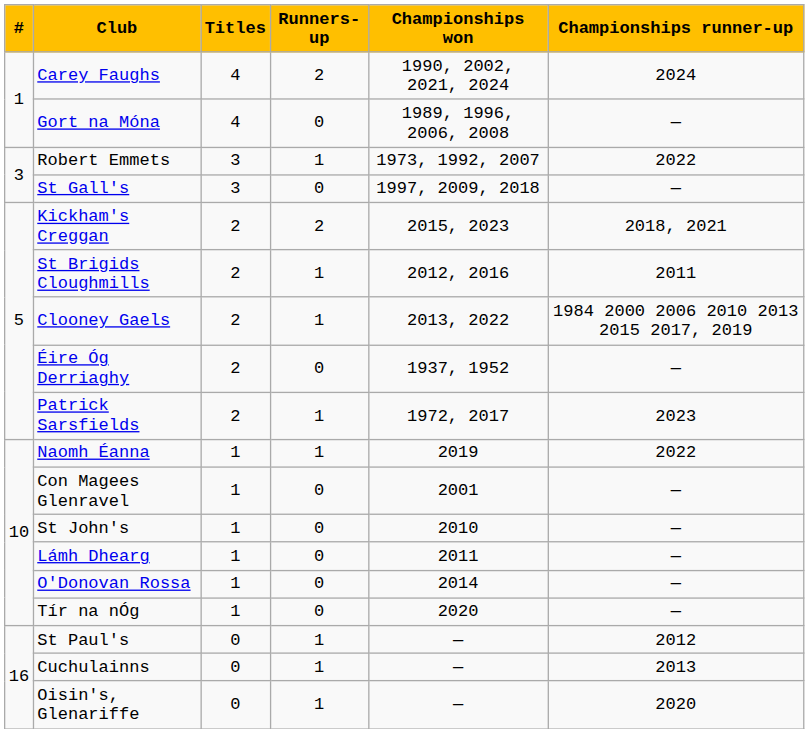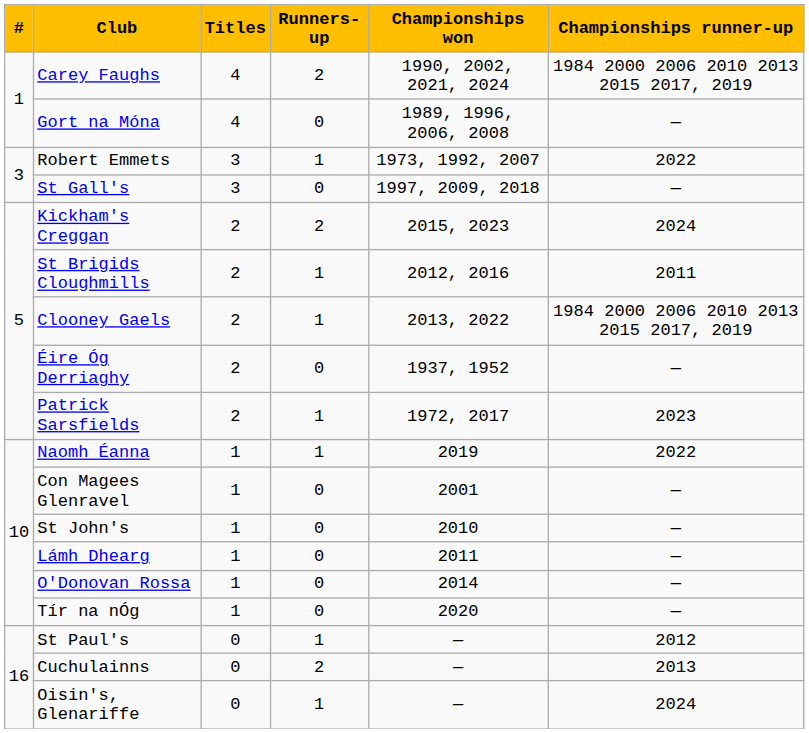 <table class="wikitable sortable" style="text-align:center;">
 <tr>
 <th style="background:#FFBF00;color:black;">#</th>
 <th style="background:#FFBF00;color:black;">Club</th>
 <th style="background:#FFBF00;color:black;">Titles</th>
 <th style="background:#FFBF00;color:black;">Runners-up</th>
 <th style="background:#FFBF00;color:black;">Championships won</th>
 <th style="background:#FFBF00;color:black;">Championships runner-up</th>
 </tr>
 <tr>
 <td rowspan="2">1</td>
 <td style="text-align:left;"><a href='#'>Carey Faughs</a></td>
 <td>4</td>
 <td>2</td>
 <td>1990, 2002, 2021, 2024</td>
-<td>2024</td>
+<td>1984 2000 2006 2010 2013 2015 2017, 2019</td>
 </tr>
 <tr>
 <td style="text-align:left;"><a href='#'>Gort na Móna</a></td>
 <td>4</td>
 <td>0</td>
 <td>1989, 1996, 2006, 2008</td>
 <td>—</td>
 </tr>
 <tr>
 <td rowspan="2">3</td>
 <td style="text-align:left;">Robert Emmets</td>
 <td>3</td>
 <td>1</td>
 <td>1973, 1992, 2007</td>
 <td>2022</td>
 </tr>
 <tr>
 <td style="text-align:left;"><a href='#'>St Gall's</a></td>
 <td>3</td>
 <td>0</td>
 <td>1997, 2009, 2018</td>
 <td>—</td>
 </tr>
 <tr>
 <td rowspan="5">5</td>
 <td style="text-align:left;"><a href='#'>Kickham's Creggan</a></td>
 <td>2</td>
 <td>2</td>
 <td>2015, 2023</td>
-<td>2018, 2021</td>
+<td>2024</td>
 </tr>
 <tr>
 <td style="text-align:left;"><a href='#'>St Brigids Cloughmills</a></td>
 <td>2</td>
 <td>1</td>
 <td>2012, 2016</td>
 <td>2011</td>
 </tr>
 <tr>
 <td style="text-align:left;"><a href='#'>Clooney Gaels</a></td>
 <td>2</td>
 <td>1</td>
 <td>2013, 2022</td>
 <td>1984 2000 2006 2010 2013 2015 2017, 2019</td>
 </tr>
 <tr>
 <td style="text-align:left;"><a href='#'>Éire Óg Derriaghy</a></td>
 <td>2</td>
 <td>0</td>
 <td>1937, 1952</td>
 <td>—</td>
 </tr>
 <tr>
 <td style="text-align:left;"><a href='#'>Patrick Sarsfields</a></td>
 <td>2</td>
 <td>1</td>
 <td>1972, 2017</td>
 <td>2023</td>
 </tr>
 <tr>
 <td rowspan="6">10</td>
 <td style="text-align:left;"><a href='#'>Naomh Éanna</a></td>
 <td>1</td>
 <td>1</td>
 <td>2019</td>
 <td>2022</td>
 </tr>
 <tr>
 <td style="text-align:left;">Con Magees Glenravel</td>
 <td>1</td>
 <td>0</td>
 <td>2001</td>
 <td>—</td>
 </tr>
 <tr>
 <td style="text-align:left;">St John's</td>
 <td>1</td>
 <td>0</td>
 <td>2010</td>
 <td>—</td>
 </tr>
 <tr>
 <td style="text-align:left;"><a href='#'>Lámh Dhearg</a></td>
 <td>1</td>
 <td>0</td>
 <td>2011</td>
 <td>—</td>
 </tr>
 <tr>
 <td style="text-align:left;"><a href='#'>O'Donovan Rossa</a></td>
 <td>1</td>
 <td>0</td>
 <td>2014</td>
 <td>—</td>
 </tr>
 <tr>
 <td style="text-align:left;">Tír na nÓg</td>
 <td>1</td>
 <td>0</td>
 <td>2020</td>
 <td>—</td>
 </tr>
 <tr>
 <td rowspan="3">16</td>
 <td style="text-align:left;">St Paul's</td>
 <td>0</td>
 <td>1</td>
 <td>—</td>
 <td>2012</td>
 </tr>
 <tr>
 <td style="text-align:left;">Cuchulainns</td>
 <td>0</td>
-<td>1</td>
+<td>2</td>
 <td>—</td>
 <td>2013</td>
 </tr>
 <tr>
 <td style="text-align:left;">Oisin's, Glenariffe</td>
 <td>0</td>
 <td>1</td>
 <td>—</td>
-<td>2020</td>
+<td>2024</td>
 </tr>
 </table>
